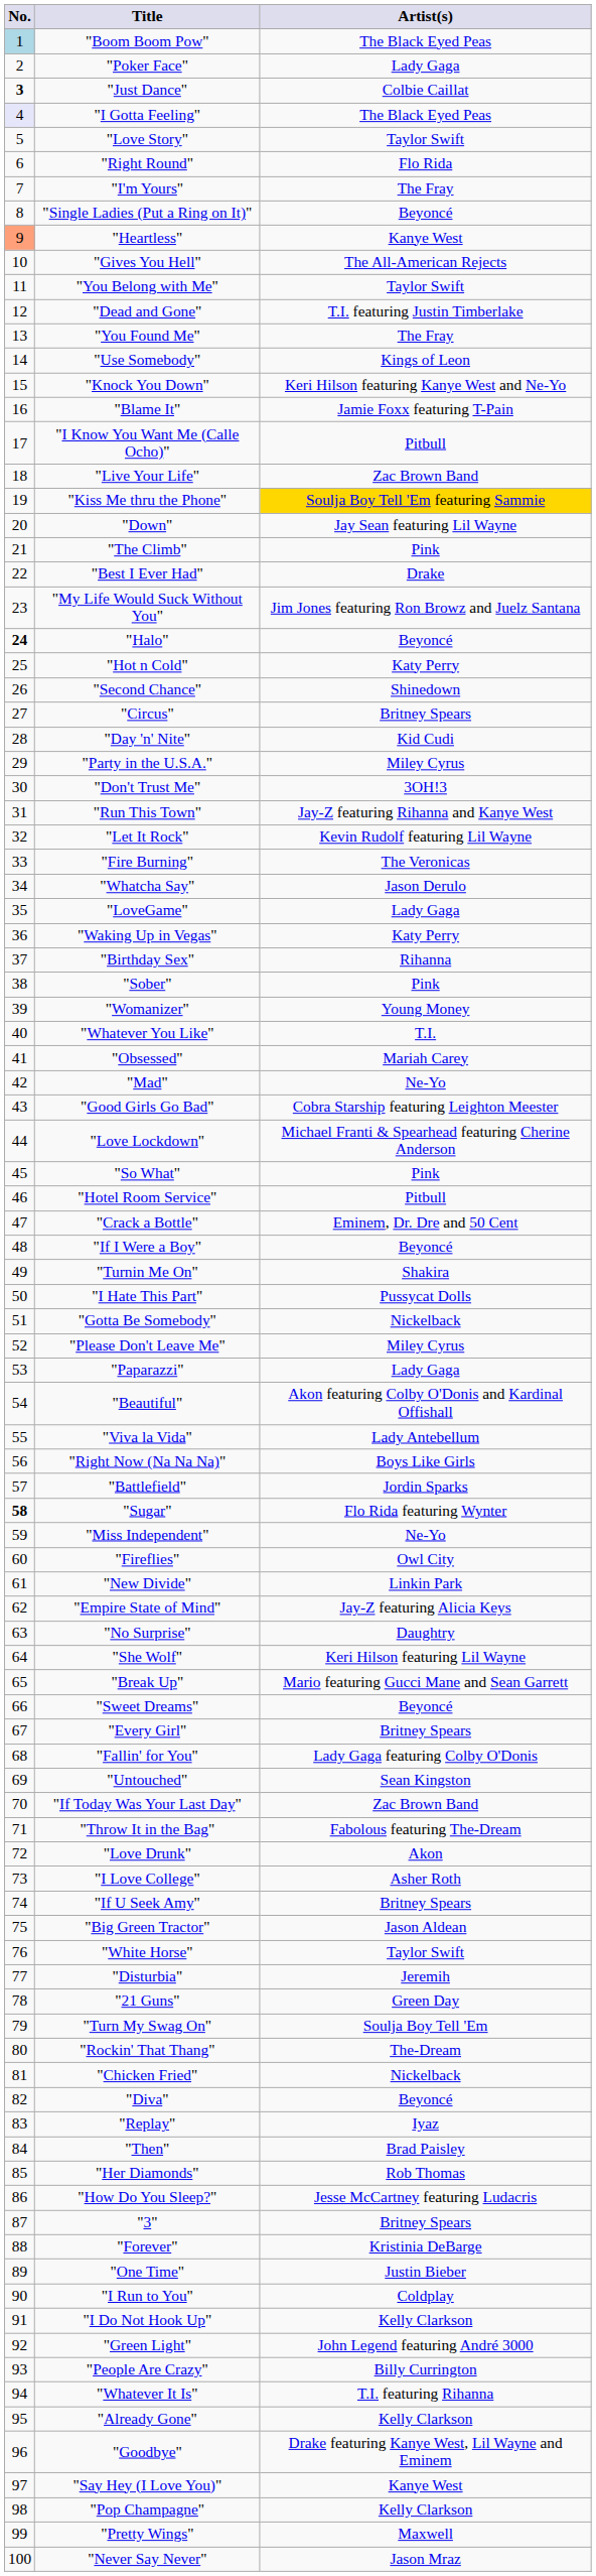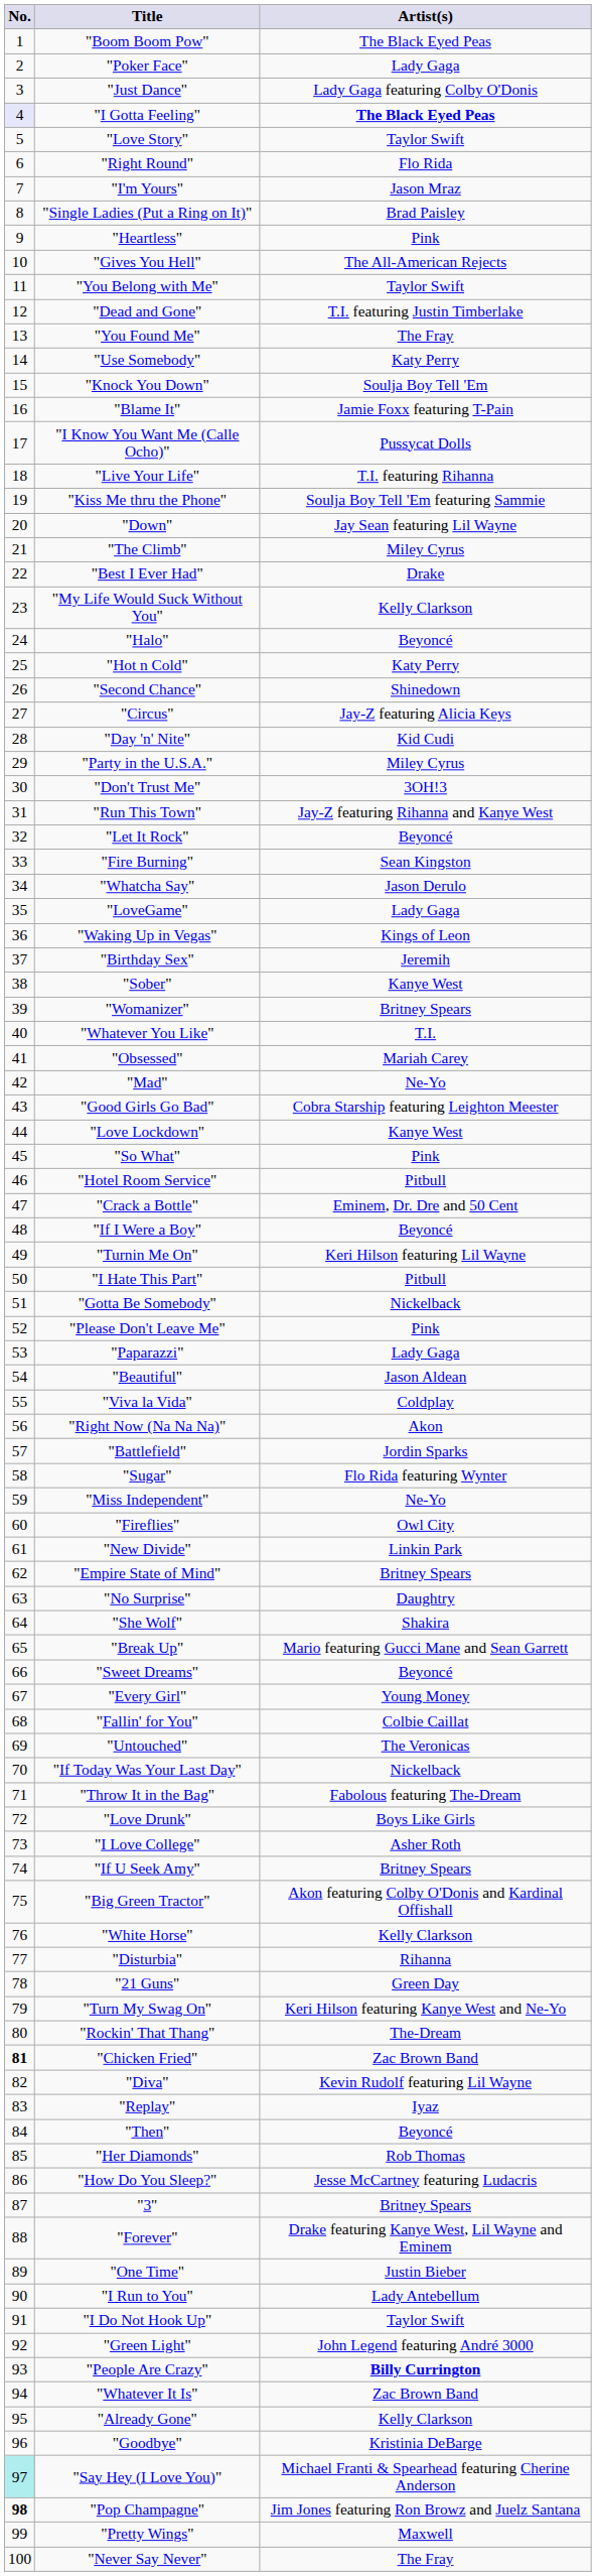 <table class="wikitable sortable" style="text-align: center">
 <tr>
 <th scope="col" style="background:#dde;">No.</th>
 <th scope="col" style="background:#dde;">Title</th>
 <th scope="col" style="background:#dde;">Artist(s)</th>
 </tr>
 <tr>
-<td style="background: lightblue;">1</td>
+<td>1</td>
 <td>"<a href='#'>Boom Boom Pow</a>"</td>
 <td><a href='#'>The Black Eyed Peas</a></td>
 </tr>
 <tr>
 <td>2</td>
 <td>"<a href='#'>Poker Face</a>"</td>
 <td><a href='#'>Lady Gaga</a></td>
 </tr>
 <tr>
-<td><strong>3</strong></td>
+<td>3</td>
 <td>"<a href='#'>Just Dance</a>"</td>
-<td><a href='#'>Colbie Caillat</a></td>
+<td><a href='#'>Lady Gaga</a> featuring <a href='#'>Colby O'Donis</a></td>
 </tr>
 <tr>
 <td style="background: lavender;">4</td>
 <td>"<a href='#'>I Gotta Feeling</a>"</td>
-<td><a href='#'>The Black Eyed Peas</a></td>
+<td><strong><a href='#'>The Black Eyed Peas</a></strong></td>
 </tr>
 <tr>
 <td>5</td>
 <td>"<a href='#'>Love Story</a>"</td>
 <td><a href='#'>Taylor Swift</a></td>
 </tr>
 <tr>
 <td>6</td>
 <td>"<a href='#'>Right Round</a>"</td>
 <td><a href='#'>Flo Rida</a> </td>
 </tr>
 <tr>
 <td>7</td>
 <td>"<a href='#'>I'm Yours</a>"</td>
-<td><a href='#'>The Fray</a></td>
+<td><a href='#'>Jason Mraz</a></td>
 </tr>
 <tr>
 <td>8</td>
 <td>"<a href='#'>Single Ladies (Put a Ring on It)</a>"</td>
-<td><a href='#'>Beyoncé</a></td>
+<td><a href='#'>Brad Paisley</a></td>
 </tr>
 <tr>
-<td style="background: lightsalmon;">9</td>
+<td>9</td>
 <td>"<a href='#'>Heartless</a>"</td>
-<td><a href='#'>Kanye West</a></td>
+<td><a href='#'>Pink</a></td>
 </tr>
 <tr>
 <td>10</td>
 <td>"<a href='#'>Gives You Hell</a>"</td>
 <td><a href='#'>The All-American Rejects</a></td>
 </tr>
 <tr>
 <td>11</td>
 <td>"<a href='#'>You Belong with Me</a>"</td>
 <td><a href='#'>Taylor Swift</a></td>
 </tr>
 <tr>
 <td>12</td>
 <td>"<a href='#'>Dead and Gone</a>"</td>
 <td><a href='#'>T.I.</a> featuring <a href='#'>Justin Timberlake</a></td>
 </tr>
 <tr>
 <td>13</td>
 <td>"<a href='#'>You Found Me</a>"</td>
 <td><a href='#'>The Fray</a></td>
 </tr>
 <tr>
 <td>14</td>
 <td>"<a href='#'>Use Somebody</a>"</td>
-<td><a href='#'>Kings of Leon</a></td>
+<td><a href='#'>Katy Perry</a></td>
 </tr>
 <tr>
 <td>15</td>
 <td>"<a href='#'>Knock You Down</a>"</td>
-<td><a href='#'>Keri Hilson</a> featuring <a href='#'>Kanye West</a> and <a href='#'>Ne-Yo</a></td>
+<td><a href='#'>Soulja Boy Tell 'Em</a></td>
 </tr>
 <tr>
 <td>16</td>
 <td>"<a href='#'>Blame It</a>"</td>
 <td><a href='#'>Jamie Foxx</a> featuring <a href='#'>T-Pain</a></td>
 </tr>
 <tr>
 <td>17</td>
 <td>"<a href='#'>I Know You Want Me (Calle Ocho)</a>"</td>
-<td><a href='#'>Pitbull</a></td>
+<td><a href='#'>Pussycat Dolls</a></td>
 </tr>
 <tr>
 <td>18</td>
 <td>"<a href='#'>Live Your Life</a>"</td>
-<td><a href='#'>Zac Brown Band</a></td>
+<td><a href='#'>T.I.</a> featuring <a href='#'>Rihanna</a></td>
 </tr>
 <tr>
 <td>19</td>
 <td>"<a href='#'>Kiss Me thru the Phone</a>"</td>
-<td style="background: gold;"><a href='#'>Soulja Boy Tell 'Em</a> featuring <a href='#'>Sammie</a></td>
+<td><a href='#'>Soulja Boy Tell 'Em</a> featuring <a href='#'>Sammie</a></td>
 </tr>
 <tr>
 <td>20</td>
 <td>"<a href='#'>Down</a>"</td>
 <td><a href='#'>Jay Sean</a> featuring <a href='#'>Lil Wayne</a></td>
 </tr>
 <tr>
 <td>21</td>
 <td>"<a href='#'>The Climb</a>"</td>
-<td><a href='#'>Pink</a></td>
+<td><a href='#'>Miley Cyrus</a></td>
 </tr>
 <tr>
 <td>22</td>
 <td>"<a href='#'>Best I Ever Had</a>"</td>
 <td><a href='#'>Drake</a></td>
 </tr>
 <tr>
 <td>23</td>
 <td>"<a href='#'>My Life Would Suck Without You</a>"</td>
-<td><a href='#'>Jim Jones</a> featuring <a href='#'>Ron Browz</a> and <a href='#'>Juelz Santana</a></td>
+<td><a href='#'>Kelly Clarkson</a></td>
 </tr>
 <tr>
-<td><strong>24</strong></td>
+<td>24</td>
 <td>"<a href='#'>Halo</a>"</td>
 <td><a href='#'>Beyoncé</a></td>
 </tr>
 <tr>
 <td>25</td>
 <td>"<a href='#'>Hot n Cold</a>"</td>
 <td><a href='#'>Katy Perry</a></td>
 </tr>
 <tr>
 <td>26</td>
 <td>"<a href='#'>Second Chance</a>"</td>
 <td><a href='#'>Shinedown</a></td>
 </tr>
 <tr>
 <td>27</td>
 <td>"<a href='#'>Circus</a>"</td>
-<td><a href='#'>Britney Spears</a></td>
+<td><a href='#'>Jay-Z</a> featuring <a href='#'>Alicia Keys</a></td>
 </tr>
 <tr>
 <td>28</td>
 <td>"<a href='#'>Day 'n' Nite</a>"</td>
 <td><a href='#'>Kid Cudi</a></td>
 </tr>
 <tr>
 <td>29</td>
 <td>"<a href='#'>Party in the U.S.A.</a>"</td>
 <td><a href='#'>Miley Cyrus</a></td>
 </tr>
 <tr>
 <td>30</td>
 <td>"<a href='#'>Don't Trust Me</a>"</td>
 <td><a href='#'>3OH!3</a></td>
 </tr>
 <tr>
 <td>31</td>
 <td>"<a href='#'>Run This Town</a>"</td>
 <td><a href='#'>Jay-Z</a> featuring <a href='#'>Rihanna</a> and <a href='#'>Kanye West</a></td>
 </tr>
 <tr>
 <td>32</td>
 <td>"<a href='#'>Let It Rock</a>"</td>
-<td><a href='#'>Kevin Rudolf</a> featuring <a href='#'>Lil Wayne</a></td>
+<td><a href='#'>Beyoncé</a></td>
 </tr>
 <tr>
 <td>33</td>
 <td>"<a href='#'>Fire Burning</a>"</td>
-<td><a href='#'>The Veronicas</a></td>
+<td><a href='#'>Sean Kingston</a></td>
 </tr>
 <tr>
 <td>34</td>
 <td>"<a href='#'>Whatcha Say</a>"</td>
 <td><a href='#'>Jason Derulo</a></td>
 </tr>
 <tr>
 <td>35</td>
 <td>"<a href='#'>LoveGame</a>"</td>
 <td><a href='#'>Lady Gaga</a></td>
 </tr>
 <tr>
 <td>36</td>
 <td>"<a href='#'>Waking Up in Vegas</a>"</td>
-<td><a href='#'>Katy Perry</a></td>
+<td><a href='#'>Kings of Leon</a></td>
 </tr>
 <tr>
 <td>37</td>
 <td>"<a href='#'>Birthday Sex</a>"</td>
-<td><a href='#'>Rihanna</a></td>
+<td><a href='#'>Jeremih</a></td>
 </tr>
 <tr>
 <td>38</td>
 <td>"<a href='#'>Sober</a>"</td>
-<td><a href='#'>Pink</a></td>
+<td><a href='#'>Kanye West</a></td>
 </tr>
 <tr>
 <td>39</td>
 <td>"<a href='#'>Womanizer</a>"</td>
-<td><a href='#'>Young Money</a></td>
+<td><a href='#'>Britney Spears</a></td>
 </tr>
 <tr>
 <td>40</td>
 <td>"<a href='#'>Whatever You Like</a>"</td>
 <td><a href='#'>T.I.</a></td>
 </tr>
 <tr>
 <td>41</td>
 <td>"<a href='#'>Obsessed</a>"</td>
 <td><a href='#'>Mariah Carey</a></td>
 </tr>
 <tr>
 <td>42</td>
 <td>"<a href='#'>Mad</a>"</td>
 <td><a href='#'>Ne-Yo</a></td>
 </tr>
 <tr>
 <td>43</td>
 <td>"<a href='#'>Good Girls Go Bad</a>"</td>
 <td><a href='#'>Cobra Starship</a> featuring <a href='#'>Leighton Meester</a></td>
 </tr>
 <tr>
 <td>44</td>
 <td>"<a href='#'>Love Lockdown</a>"</td>
-<td><a href='#'>Michael Franti & Spearhead</a> featuring <a href='#'>Cherine Anderson</a></td>
+<td><a href='#'>Kanye West</a></td>
 </tr>
 <tr>
 <td>45</td>
 <td>"<a href='#'>So What</a>"</td>
 <td><a href='#'>Pink</a></td>
 </tr>
 <tr>
 <td>46</td>
 <td>"<a href='#'>Hotel Room Service</a>"</td>
 <td><a href='#'>Pitbull</a></td>
 </tr>
 <tr>
 <td>47</td>
 <td>"<a href='#'>Crack a Bottle</a>"</td>
 <td><a href='#'>Eminem</a>, <a href='#'>Dr. Dre</a> and <a href='#'>50 Cent</a></td>
 </tr>
 <tr>
 <td>48</td>
 <td>"<a href='#'>If I Were a Boy</a>"</td>
 <td><a href='#'>Beyoncé</a></td>
 </tr>
 <tr>
 <td>49</td>
 <td>"<a href='#'>Turnin Me On</a>"</td>
-<td><a href='#'>Shakira</a></td>
+<td><a href='#'>Keri Hilson</a> featuring <a href='#'>Lil Wayne</a></td>
 </tr>
 <tr>
 <td>50</td>
 <td>"<a href='#'>I Hate This Part</a>"</td>
-<td><a href='#'>Pussycat Dolls</a></td>
+<td><a href='#'>Pitbull</a></td>
 </tr>
 <tr>
 <td>51</td>
 <td>"<a href='#'>Gotta Be Somebody</a>"</td>
 <td><a href='#'>Nickelback</a></td>
 </tr>
 <tr>
 <td>52</td>
 <td>"<a href='#'>Please Don't Leave Me</a>"</td>
-<td><a href='#'>Miley Cyrus</a></td>
+<td><a href='#'>Pink</a></td>
 </tr>
 <tr>
 <td>53</td>
 <td>"<a href='#'>Paparazzi</a>"</td>
 <td><a href='#'>Lady Gaga</a></td>
 </tr>
 <tr>
 <td>54</td>
 <td>"<a href='#'>Beautiful</a>"</td>
-<td><a href='#'>Akon</a> featuring <a href='#'>Colby O'Donis</a> and <a href='#'>Kardinal Offishall</a></td>
+<td><a href='#'>Jason Aldean</a></td>
 </tr>
 <tr>
 <td>55</td>
 <td>"<a href='#'>Viva la Vida</a>"</td>
-<td><a href='#'>Lady Antebellum</a></td>
+<td><a href='#'>Coldplay</a></td>
 </tr>
 <tr>
 <td>56</td>
 <td>"<a href='#'>Right Now (Na Na Na)</a>"</td>
-<td><a href='#'>Boys Like Girls</a></td>
+<td><a href='#'>Akon</a></td>
 </tr>
 <tr>
 <td>57</td>
 <td>"<a href='#'>Battlefield</a>"</td>
 <td><a href='#'>Jordin Sparks</a></td>
 </tr>
 <tr>
-<td><strong>58</strong></td>
+<td>58</td>
 <td>"<a href='#'>Sugar</a>"</td>
 <td><a href='#'>Flo Rida</a> featuring <a href='#'>Wynter</a></td>
 </tr>
 <tr>
 <td>59</td>
 <td>"<a href='#'>Miss Independent</a>"</td>
 <td><a href='#'>Ne-Yo</a></td>
 </tr>
 <tr>
 <td>60</td>
 <td>"<a href='#'>Fireflies</a>"</td>
 <td><a href='#'>Owl City</a></td>
 </tr>
 <tr>
 <td>61</td>
 <td>"<a href='#'>New Divide</a>"</td>
 <td><a href='#'>Linkin Park</a></td>
 </tr>
 <tr>
 <td>62</td>
 <td>"<a href='#'>Empire State of Mind</a>"</td>
-<td><a href='#'>Jay-Z</a> featuring <a href='#'>Alicia Keys</a></td>
+<td><a href='#'>Britney Spears</a></td>
 </tr>
 <tr>
 <td>63</td>
 <td>"<a href='#'>No Surprise</a>"</td>
 <td><a href='#'>Daughtry</a></td>
 </tr>
 <tr>
 <td>64</td>
 <td>"<a href='#'>She Wolf</a>"</td>
-<td><a href='#'>Keri Hilson</a> featuring <a href='#'>Lil Wayne</a></td>
+<td><a href='#'>Shakira</a></td>
 </tr>
 <tr>
 <td>65</td>
 <td>"<a href='#'>Break Up</a>"</td>
 <td><a href='#'>Mario</a> featuring <a href='#'>Gucci Mane</a> and <a href='#'>Sean Garrett</a></td>
 </tr>
 <tr>
 <td>66</td>
 <td>"<a href='#'>Sweet Dreams</a>"</td>
 <td><a href='#'>Beyoncé</a></td>
 </tr>
 <tr>
 <td>67</td>
 <td>"<a href='#'>Every Girl</a>"</td>
-<td><a href='#'>Britney Spears</a></td>
+<td><a href='#'>Young Money</a></td>
 </tr>
 <tr>
 <td>68</td>
 <td>"<a href='#'>Fallin' for You</a>"</td>
-<td><a href='#'>Lady Gaga</a> featuring <a href='#'>Colby O'Donis</a></td>
+<td><a href='#'>Colbie Caillat</a></td>
 </tr>
 <tr>
 <td>69</td>
 <td>"<a href='#'>Untouched</a>"</td>
-<td><a href='#'>Sean Kingston</a></td>
+<td><a href='#'>The Veronicas</a></td>
 </tr>
 <tr>
 <td>70</td>
 <td>"<a href='#'>If Today Was Your Last Day</a>"</td>
-<td><a href='#'>Zac Brown Band</a></td>
+<td><a href='#'>Nickelback</a></td>
 </tr>
 <tr>
 <td>71</td>
 <td>"<a href='#'>Throw It in the Bag</a>"</td>
 <td><a href='#'>Fabolous</a> featuring <a href='#'>The-Dream</a></td>
 </tr>
 <tr>
 <td>72</td>
 <td>"<a href='#'>Love Drunk</a>"</td>
-<td><a href='#'>Akon</a></td>
+<td><a href='#'>Boys Like Girls</a></td>
 </tr>
 <tr>
 <td>73</td>
 <td>"<a href='#'>I Love College</a>"</td>
 <td><a href='#'>Asher Roth</a></td>
 </tr>
 <tr>
 <td>74</td>
 <td>"<a href='#'>If U Seek Amy</a>"</td>
 <td><a href='#'>Britney Spears</a></td>
 </tr>
 <tr>
 <td>75</td>
 <td>"<a href='#'>Big Green Tractor</a>"</td>
-<td><a href='#'>Jason Aldean</a></td>
+<td><a href='#'>Akon</a> featuring <a href='#'>Colby O'Donis</a> and <a href='#'>Kardinal Offishall</a></td>
 </tr>
 <tr>
 <td>76</td>
 <td>"<a href='#'>White Horse</a>"</td>
-<td><a href='#'>Taylor Swift</a></td>
+<td><a href='#'>Kelly Clarkson</a></td>
 </tr>
 <tr>
 <td>77</td>
 <td>"<a href='#'>Disturbia</a>"</td>
-<td><a href='#'>Jeremih</a></td>
+<td><a href='#'>Rihanna</a></td>
 </tr>
 <tr>
 <td>78</td>
 <td>"<a href='#'>21 Guns</a>"</td>
 <td><a href='#'>Green Day</a></td>
 </tr>
 <tr>
 <td>79</td>
 <td>"<a href='#'>Turn My Swag On</a>"</td>
-<td><a href='#'>Soulja Boy Tell 'Em</a></td>
+<td><a href='#'>Keri Hilson</a> featuring <a href='#'>Kanye West</a> and <a href='#'>Ne-Yo</a></td>
 </tr>
 <tr>
 <td>80</td>
 <td>"<a href='#'>Rockin' That Thang</a>"</td>
 <td><a href='#'>The-Dream</a></td>
 </tr>
 <tr>
-<td>81</td>
+<td><strong>81</strong></td>
 <td>"<a href='#'>Chicken Fried</a>"</td>
-<td><a href='#'>Nickelback</a></td>
+<td><a href='#'>Zac Brown Band</a></td>
 </tr>
 <tr>
 <td>82</td>
 <td>"<a href='#'>Diva</a>"</td>
-<td><a href='#'>Beyoncé</a></td>
+<td><a href='#'>Kevin Rudolf</a> featuring <a href='#'>Lil Wayne</a></td>
 </tr>
 <tr>
 <td>83</td>
 <td>"<a href='#'>Replay</a>"</td>
 <td><a href='#'>Iyaz</a></td>
 </tr>
 <tr>
 <td>84</td>
 <td>"<a href='#'>Then</a>"</td>
-<td><a href='#'>Brad Paisley</a></td>
+<td><a href='#'>Beyoncé</a></td>
 </tr>
 <tr>
 <td>85</td>
 <td>"<a href='#'>Her Diamonds</a>"</td>
 <td><a href='#'>Rob Thomas</a></td>
 </tr>
 <tr>
 <td>86</td>
 <td>"<a href='#'>How Do You Sleep?</a>"</td>
 <td><a href='#'>Jesse McCartney</a> featuring <a href='#'>Ludacris</a></td>
 </tr>
 <tr>
 <td>87</td>
 <td>"<a href='#'>3</a>"</td>
 <td><a href='#'>Britney Spears</a></td>
 </tr>
 <tr>
 <td>88</td>
 <td>"<a href='#'>Forever</a>"</td>
-<td><a href='#'>Kristinia DeBarge</a></td>
+<td><a href='#'>Drake</a> featuring <a href='#'>Kanye West</a>, <a href='#'>Lil Wayne</a> and <a href='#'>Eminem</a></td>
 </tr>
 <tr>
 <td>89</td>
 <td>"<a href='#'>One Time</a>"</td>
 <td><a href='#'>Justin Bieber</a></td>
 </tr>
 <tr>
 <td>90</td>
 <td>"<a href='#'>I Run to You</a>"</td>
-<td><a href='#'>Coldplay</a></td>
+<td><a href='#'>Lady Antebellum</a></td>
 </tr>
 <tr>
 <td>91</td>
 <td>"<a href='#'>I Do Not Hook Up</a>"</td>
-<td><a href='#'>Kelly Clarkson</a></td>
+<td><a href='#'>Taylor Swift</a></td>
 </tr>
 <tr>
 <td>92</td>
 <td>"<a href='#'>Green Light</a>"</td>
 <td><a href='#'>John Legend</a> featuring <a href='#'>André 3000</a></td>
 </tr>
 <tr>
 <td>93</td>
 <td>"<a href='#'>People Are Crazy</a>"</td>
-<td><a href='#'>Billy Currington</a></td>
+<td><strong><a href='#'>Billy Currington</a></strong></td>
 </tr>
 <tr>
 <td>94</td>
 <td>"<a href='#'>Whatever It Is</a>"</td>
-<td><a href='#'>T.I.</a> featuring <a href='#'>Rihanna</a></td>
+<td><a href='#'>Zac Brown Band</a></td>
 </tr>
 <tr>
 <td>95</td>
 <td>"<a href='#'>Already Gone</a>"</td>
 <td><a href='#'>Kelly Clarkson</a></td>
 </tr>
 <tr>
 <td>96</td>
 <td>"<a href='#'>Goodbye</a>"</td>
-<td><a href='#'>Drake</a> featuring <a href='#'>Kanye West</a>, <a href='#'>Lil Wayne</a> and <a href='#'>Eminem</a></td>
+<td><a href='#'>Kristinia DeBarge</a></td>
 </tr>
 <tr>
-<td>97</td>
+<td style="background: paleturquoise;">97</td>
 <td>"<a href='#'>Say Hey (I Love You)</a>"</td>
-<td><a href='#'>Kanye West</a></td>
+<td><a href='#'>Michael Franti & Spearhead</a> featuring <a href='#'>Cherine Anderson</a></td>
 </tr>
 <tr>
-<td>98</td>
+<td><strong>98</strong></td>
 <td>"<a href='#'>Pop Champagne</a>"</td>
-<td><a href='#'>Kelly Clarkson</a></td>
+<td><a href='#'>Jim Jones</a> featuring <a href='#'>Ron Browz</a> and <a href='#'>Juelz Santana</a></td>
 </tr>
 <tr>
 <td>99</td>
 <td>"<a href='#'>Pretty Wings</a>"</td>
 <td><a href='#'>Maxwell</a></td>
 </tr>
 <tr>
 <td>100</td>
 <td>"<a href='#'>Never Say Never</a>"</td>
-<td><a href='#'>Jason Mraz</a></td>
+<td><a href='#'>The Fray</a></td>
 </tr>
 </table>
